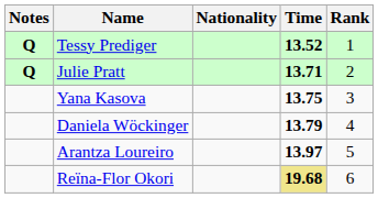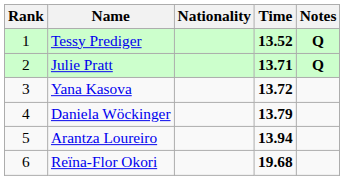 <table class="wikitable sortable" style="text-align:center">
 <tr>
-<th>Notes</th>
+<th>Rank</th>
 <th>Name</th>
 <th>Nationality</th>
 <th>Time</th>
-<th>Rank</th>
+<th>Notes</th>
 </tr>
 <tr bgcolor=ccffcc>
-<td><strong>Q</strong></td>
+<td>1</td>
 <td align=left><a href='#'>Tessy Prediger</a></td>
 <td align=left></td>
 <td><strong>13.52</strong></td>
-<td>1</td>
+<td><strong>Q</strong></td>
 </tr>
 <tr bgcolor=ccffcc>
-<td><strong>Q</strong></td>
+<td>2</td>
 <td align=left><a href='#'>Julie Pratt</a></td>
 <td align=left></td>
 <td><strong>13.71</strong></td>
-<td>2</td>
+<td><strong>Q</strong></td>
 </tr>
 <tr>
-<td></td>
+<td>3</td>
 <td align=left><a href='#'>Yana Kasova</a></td>
 <td align=left></td>
-<td><strong>13.75</strong></td>
-<td>3</td>
+<td><strong>13.72</strong></td>
+<td></td>
 </tr>
 <tr>
-<td></td>
+<td>4</td>
 <td align=left><a href='#'>Daniela Wöckinger</a></td>
 <td align=left></td>
 <td><strong>13.79</strong></td>
-<td>4</td>
+<td></td>
 </tr>
 <tr>
-<td></td>
+<td>5</td>
 <td align=left><a href='#'>Arantza Loureiro</a></td>
 <td align=left></td>
-<td><strong>13.97</strong></td>
-<td>5</td>
+<td><strong>13.94</strong></td>
+<td></td>
 </tr>
 <tr>
-<td></td>
+<td>6</td>
 <td align=left><a href='#'>Reïna-Flor Okori</a></td>
 <td align=left></td>
-<td style="background: khaki;"><strong>19.68</strong></td>
-<td>6</td>
+<td><strong>19.68</strong></td>
+<td></td>
 </tr>
 </table>
